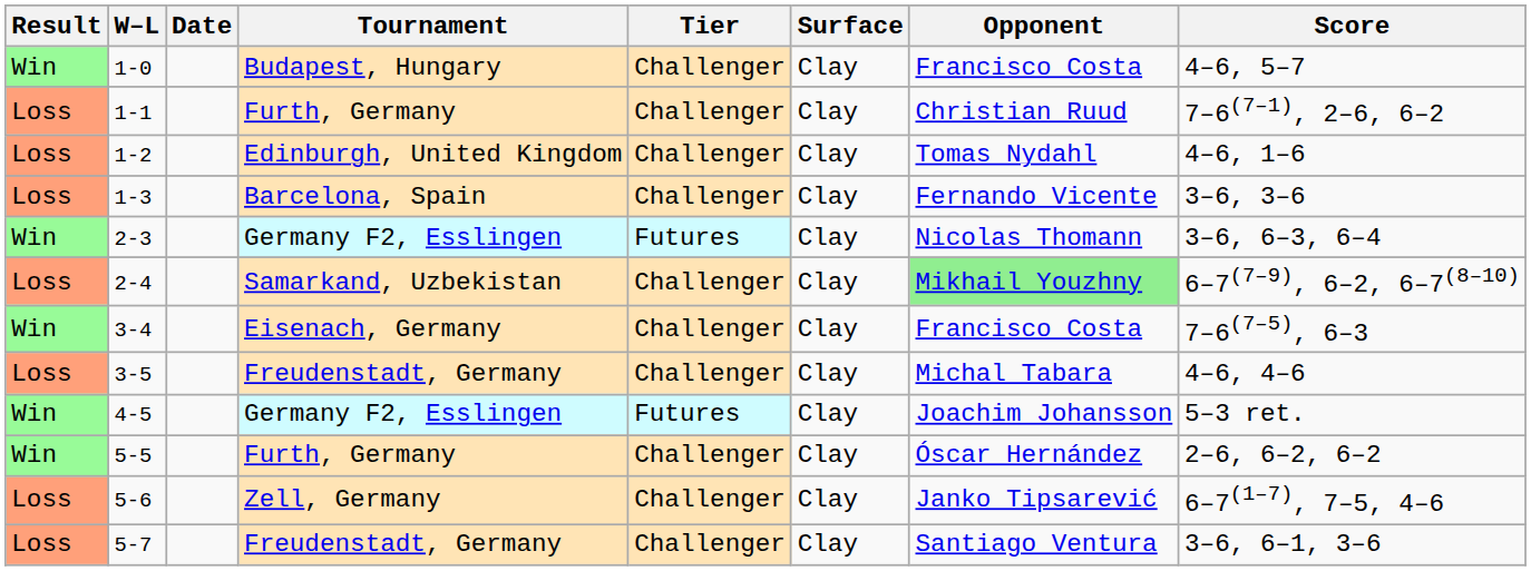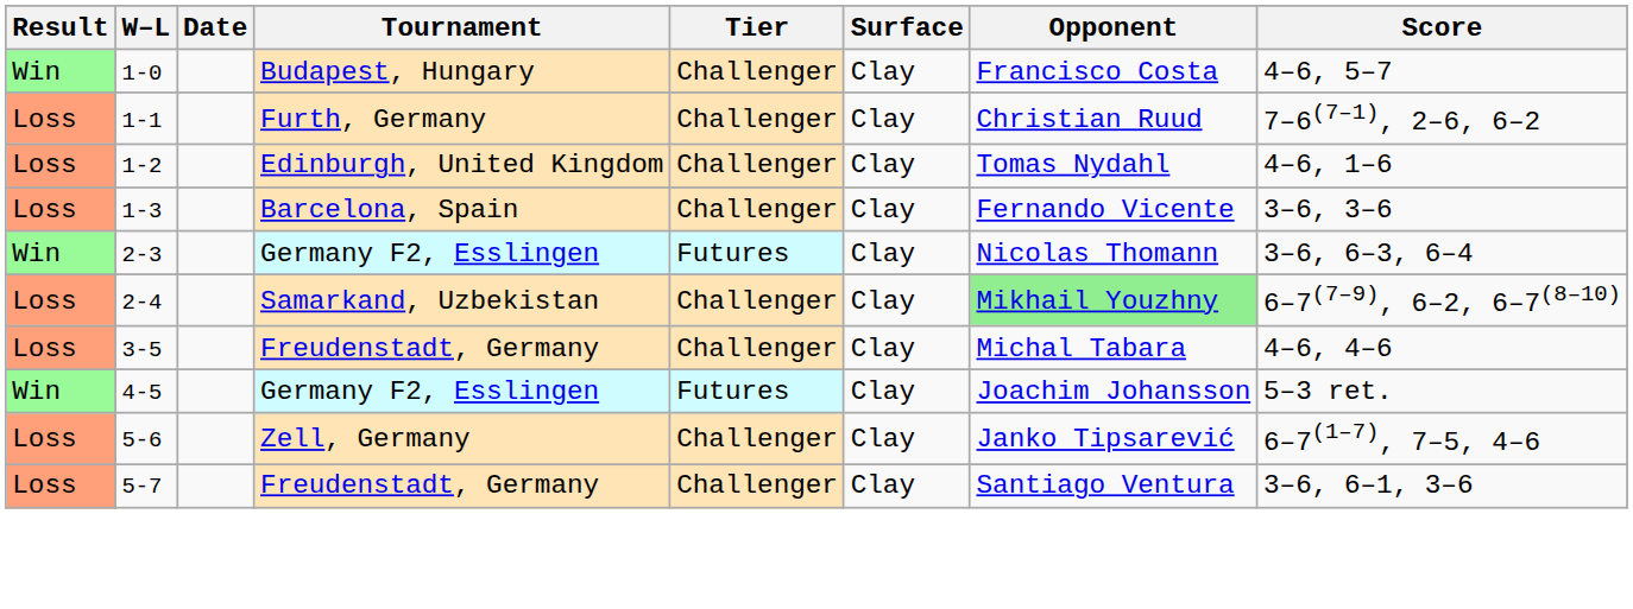 <table class="sortable wikitable">
 <tr>
 <th>Result</th>
 <th class="unsortable">W–L</th>
 <th>Date</th>
 <th>Tournament</th>
 <th>Tier</th>
 <th>Surface</th>
 <th>Opponent</th>
 <th class="unsortable">Score</th>
 </tr>
 <tr>
 <td style="background:#98fb98;">Win</td>
 <td><small>1-0</small></td>
 <td></td>
 <td style="background:moccasin;"><a href='#'>Budapest</a>, Hungary</td>
 <td style="background:moccasin;">Challenger</td>
 <td>Clay</td>
 <td> <a href='#'>Francisco Costa</a></td>
 <td>4–6, 5–7</td>
 </tr>
 <tr>
 <td style="background:#ffa07a;">Loss</td>
 <td><small>1-1</small></td>
 <td></td>
 <td style="background:moccasin;"><a href='#'>Furth</a>, Germany</td>
 <td style="background:moccasin;">Challenger</td>
 <td>Clay</td>
 <td> <a href='#'>Christian Ruud</a></td>
 <td>7–6<sup>(7–1)</sup>, 2–6, 6–2</td>
 </tr>
 <tr>
 <td style="background:#ffa07a;">Loss</td>
 <td><small>1-2</small></td>
 <td></td>
 <td style="background:moccasin;"><a href='#'>Edinburgh</a>, United Kingdom</td>
 <td style="background:moccasin;">Challenger</td>
 <td>Clay</td>
 <td> <a href='#'>Tomas Nydahl</a></td>
 <td>4–6, 1–6</td>
 </tr>
 <tr>
 <td style="background:#ffa07a;">Loss</td>
 <td><small>1-3</small></td>
 <td></td>
 <td style="background:moccasin;"><a href='#'>Barcelona</a>, Spain</td>
 <td style="background:moccasin;">Challenger</td>
 <td>Clay</td>
 <td> <a href='#'>Fernando Vicente</a></td>
 <td>3–6, 3–6</td>
 </tr>
 <tr>
 <td style="background:#98fb98;">Win</td>
 <td><small>2-3</small></td>
 <td></td>
 <td style="background:#cffcff;">Germany F2, <a href='#'>Esslingen</a></td>
 <td style="background:#cffcff;">Futures</td>
 <td>Clay</td>
 <td> <a href='#'>Nicolas Thomann</a></td>
 <td>3–6, 6–3, 6–4</td>
 </tr>
 <tr>
 <td style="background:#ffa07a;">Loss</td>
 <td><small>2-4</small></td>
 <td></td>
 <td style="background:moccasin;"><a href='#'>Samarkand</a>, Uzbekistan</td>
 <td style="background:moccasin;">Challenger</td>
 <td>Clay</td>
 <td style="background: lightgreen;"> <a href='#'>Mikhail Youzhny</a></td>
 <td>6–7<sup>(7–9)</sup>, 6–2, 6–7<sup>(8–10)</sup></td>
 </tr>
 <tr>
-<td style="background:#98fb98;">Win</td>
-<td><small>3-4</small></td>
-<td></td>
-<td style="background:moccasin;"><a href='#'>Eisenach</a>, Germany</td>
-<td style="background:moccasin;">Challenger</td>
-<td>Clay</td>
-<td> <a href='#'>Francisco Costa</a></td>
-<td>7–6<sup>(7–5)</sup>, 6–3</td>
-</tr>
-<tr>
 <td style="background:#ffa07a;">Loss</td>
 <td><small>3-5</small></td>
 <td></td>
 <td style="background:moccasin;"><a href='#'>Freudenstadt</a>, Germany</td>
 <td style="background:moccasin;">Challenger</td>
 <td>Clay</td>
 <td> <a href='#'>Michal Tabara</a></td>
 <td>4–6, 4–6</td>
 </tr>
 <tr>
 <td style="background:#98fb98;">Win</td>
 <td><small>4-5</small></td>
 <td></td>
 <td style="background:#cffcff;">Germany F2, <a href='#'>Esslingen</a></td>
 <td style="background:#cffcff;">Futures</td>
 <td>Clay</td>
 <td> <a href='#'>Joachim Johansson</a></td>
 <td>5–3 ret.</td>
-</tr>
-<tr>
-<td style="background:#98fb98;">Win</td>
-<td><small>5-5</small></td>
-<td></td>
-<td style="background:moccasin;"><a href='#'>Furth</a>, Germany</td>
-<td style="background:moccasin;">Challenger</td>
-<td>Clay</td>
-<td> <a href='#'>Óscar Hernández</a></td>
-<td>2–6, 6–2, 6–2</td>
 </tr>
 <tr>
 <td style="background:#ffa07a;">Loss</td>
 <td><small>5-6</small></td>
 <td></td>
 <td style="background:moccasin;"><a href='#'>Zell</a>, Germany</td>
 <td style="background:moccasin;">Challenger</td>
 <td>Clay</td>
 <td> <a href='#'>Janko Tipsarević</a></td>
 <td>6–7<sup>(1–7)</sup>, 7–5, 4–6</td>
 </tr>
 <tr>
 <td style="background:#ffa07a;">Loss</td>
 <td><small>5-7</small></td>
 <td></td>
 <td style="background:moccasin;"><a href='#'>Freudenstadt</a>, Germany</td>
 <td style="background:moccasin;">Challenger</td>
 <td>Clay</td>
 <td> <a href='#'>Santiago Ventura</a></td>
 <td>3–6, 6–1, 3–6</td>
 </tr>
 </table>
